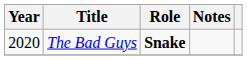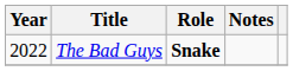 <table class="wikitable">
 <tr>
 <th>Year</th>
 <th>Title</th>
 <th>Role</th>
 <th>Notes</th>
 <th></th>
 </tr>
 <tr>
-<td>2020</td>
+<td>2022</td>
 <td><em><a href='#'>The Bad Guys</a></em></td>
 <td><strong>Snake</strong></td>
 <td></td>
 <td></td>
 </tr>
 <tr>
 </tr>
 </table>
